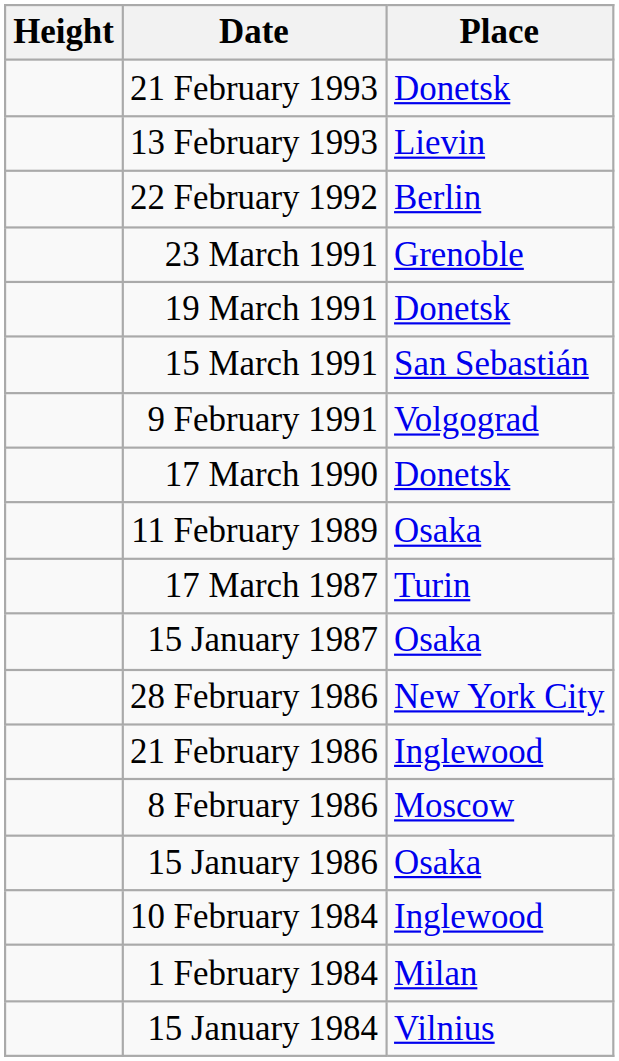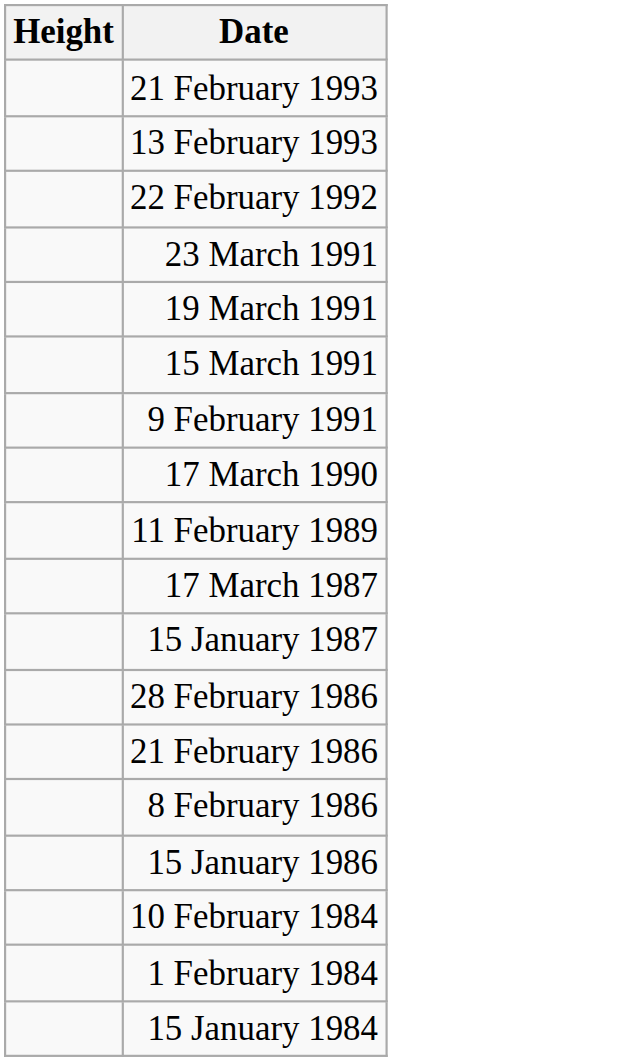 <table class="wikitable">
 <tr>
 <th>Height</th>
 <th>Date</th>
-<th>Place</th>
 </tr>
 <tr>
 <td></td>
 <td align=right>21 February 1993</td>
-<td> <a href='#'>Donetsk</a></td>
 </tr>
 <tr>
 <td></td>
 <td align=right>13 February 1993</td>
-<td> <a href='#'>Lievin</a></td>
 </tr>
 <tr>
 <td></td>
 <td align=right>22 February 1992</td>
-<td> <a href='#'>Berlin</a></td>
 </tr>
 <tr>
 <td></td>
 <td align=right>23 March 1991</td>
-<td> <a href='#'>Grenoble</a></td>
 </tr>
 <tr>
 <td></td>
 <td align=right>19 March 1991</td>
-<td> <a href='#'>Donetsk</a></td>
 </tr>
 <tr>
 <td></td>
 <td align=right>15 March 1991</td>
-<td> <a href='#'>San Sebastián</a></td>
 </tr>
 <tr>
 <td></td>
 <td align=right>9 February 1991</td>
-<td> <a href='#'>Volgograd</a></td>
 </tr>
 <tr>
 <td></td>
 <td align=right>17 March 1990</td>
-<td> <a href='#'>Donetsk</a></td>
 </tr>
 <tr>
 <td></td>
 <td align=right>11 February 1989</td>
-<td> <a href='#'>Osaka</a></td>
 </tr>
 <tr>
 <td></td>
 <td align=right>17 March 1987</td>
-<td> <a href='#'>Turin</a></td>
 </tr>
 <tr>
 <td></td>
 <td align=right>15 January 1987</td>
-<td> <a href='#'>Osaka</a></td>
 </tr>
 <tr>
 <td></td>
 <td align=right>28 February 1986</td>
-<td> <a href='#'>New York City</a></td>
 </tr>
 <tr>
 <td></td>
 <td align=right>21 February 1986</td>
-<td> <a href='#'>Inglewood</a></td>
 </tr>
 <tr>
 <td></td>
 <td align=right>8 February 1986</td>
-<td> <a href='#'>Moscow</a></td>
 </tr>
 <tr>
 <td></td>
 <td align=right>15 January 1986</td>
-<td> <a href='#'>Osaka</a></td>
 </tr>
 <tr>
 <td></td>
 <td align=right>10 February 1984</td>
-<td> <a href='#'>Inglewood</a></td>
 </tr>
 <tr>
 <td></td>
 <td align=right>1 February 1984</td>
-<td> <a href='#'>Milan</a></td>
 </tr>
 <tr>
 <td></td>
 <td align=right>15 January 1984</td>
-<td> <a href='#'>Vilnius</a></td>
 </tr>
 </table>
